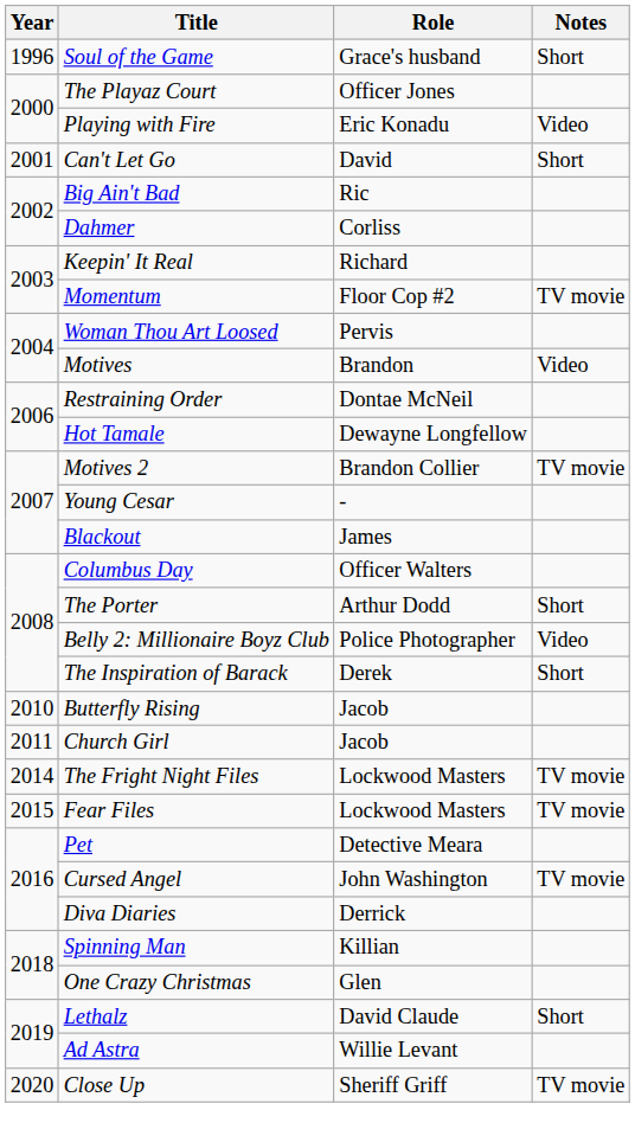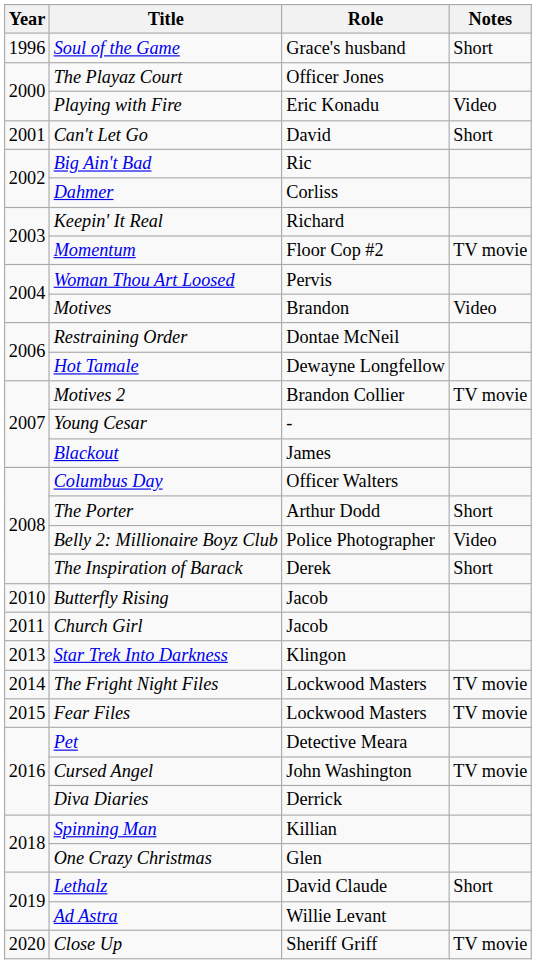 <table class="wikitable sortable">
 <tr>
 <th>Year</th>
 <th>Title</th>
 <th>Role</th>
 <th class="unsortable">Notes</th>
 </tr>
 <tr>
 <td>1996</td>
 <td><em><a href='#'>Soul of the Game</a></em></td>
 <td>Grace's husband</td>
 <td>Short</td>
 </tr>
 <tr>
 <td rowspan="2">2000</td>
 <td><em>The Playaz Court</em></td>
 <td>Officer Jones</td>
 <td></td>
 </tr>
 <tr>
 <td><em>Playing with Fire</em></td>
 <td>Eric Konadu</td>
 <td>Video</td>
 </tr>
 <tr>
 <td>2001</td>
 <td><em>Can't Let Go</em></td>
 <td>David</td>
 <td>Short</td>
 </tr>
 <tr>
 <td rowspan="2">2002</td>
 <td><em><a href='#'>Big Ain't Bad</a></em></td>
 <td>Ric</td>
 <td></td>
 </tr>
 <tr>
 <td><em><a href='#'>Dahmer</a></em></td>
 <td>Corliss</td>
 <td></td>
 </tr>
 <tr>
 <td rowspan="2">2003</td>
 <td><em>Keepin' It Real</em></td>
 <td>Richard</td>
 <td></td>
 </tr>
 <tr>
 <td><em><a href='#'>Momentum</a></em></td>
 <td>Floor Cop #2</td>
 <td>TV movie </td>
 </tr>
 <tr>
 <td rowspan="2">2004</td>
 <td><em><a href='#'>Woman Thou Art Loosed</a></em></td>
 <td>Pervis</td>
 <td></td>
 </tr>
 <tr>
 <td><em>Motives</em></td>
 <td>Brandon</td>
 <td>Video</td>
 </tr>
 <tr>
 <td rowspan="2">2006</td>
 <td><em>Restraining Order</em></td>
 <td>Dontae McNeil</td>
 <td></td>
 </tr>
 <tr>
 <td><em><a href='#'>Hot Tamale</a></em></td>
 <td>Dewayne Longfellow</td>
 <td></td>
 </tr>
 <tr>
 <td rowspan="3">2007</td>
 <td><em>Motives 2</em></td>
 <td>Brandon Collier </td>
 <td>TV movie </td>
 </tr>
 <tr>
 <td><em>Young Cesar</em></td>
 <td>-</td>
 <td></td>
 </tr>
 <tr>
 <td><em><a href='#'>Blackout</a></em></td>
 <td>James</td>
 <td></td>
 </tr>
 <tr>
 <td rowspan="4">2008</td>
 <td><em><a href='#'>Columbus Day</a></em></td>
 <td>Officer Walters</td>
 <td></td>
 </tr>
 <tr>
 <td><em>The Porter</em></td>
 <td>Arthur Dodd</td>
 <td>Short</td>
 </tr>
 <tr>
 <td><em>Belly 2: Millionaire Boyz Club</em></td>
 <td>Police Photographer</td>
 <td>Video</td>
 </tr>
 <tr>
 <td><em>The Inspiration of Barack</em></td>
 <td>Derek</td>
 <td>Short</td>
 </tr>
 <tr>
 <td>2010</td>
 <td><em>Butterfly Rising</em></td>
 <td>Jacob</td>
 <td></td>
 </tr>
 <tr>
 <td>2011</td>
 <td><em>Church Girl</em></td>
 <td>Jacob</td>
 <td></td>
 </tr>
 <tr>
+<td>2013</td>
+<td><em><a href='#'>Star Trek Into Darkness</a></em></td>
+<td>Klingon</td>
+<td></td>
+</tr>
+<tr>
 <td>2014</td>
 <td><em>The Fright Night Files</em></td>
 <td>Lockwood Masters</td>
 <td>TV movie </td>
 </tr>
 <tr>
 <td>2015</td>
 <td><em>Fear Files</em></td>
 <td>Lockwood Masters</td>
 <td>TV movie </td>
 </tr>
 <tr>
 <td rowspan="3">2016</td>
 <td><em><a href='#'>Pet</a></em></td>
 <td>Detective Meara</td>
 <td></td>
 </tr>
 <tr>
 <td><em>Cursed Angel</em></td>
 <td>John Washington</td>
 <td>TV movie</td>
 </tr>
 <tr>
 <td><em>Diva Diaries</em></td>
 <td>Derrick</td>
 <td></td>
 </tr>
 <tr>
 <td rowspan="2">2018</td>
 <td><em><a href='#'>Spinning Man</a></em></td>
 <td>Killian</td>
 <td></td>
 </tr>
 <tr>
 <td><em>One Crazy Christmas</em></td>
 <td>Glen</td>
 <td></td>
 </tr>
 <tr>
 <td rowspan="2">2019</td>
 <td><em><a href='#'>Lethalz</a></em></td>
 <td>David Claude</td>
 <td>Short</td>
 </tr>
 <tr>
 <td><em><a href='#'>Ad Astra</a></em></td>
 <td>Willie Levant</td>
 <td></td>
 </tr>
 <tr>
 <td>2020</td>
 <td><em>Close Up</em></td>
 <td>Sheriff Griff</td>
 <td>TV movie</td>
 </tr>
 </table>
